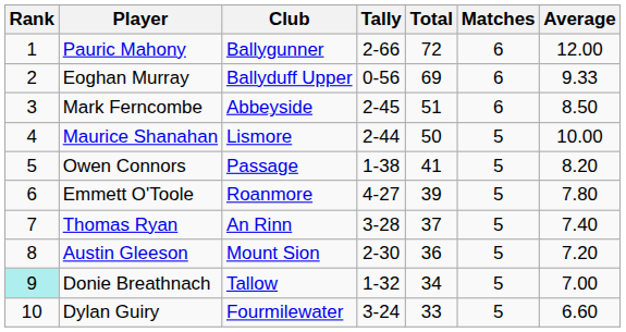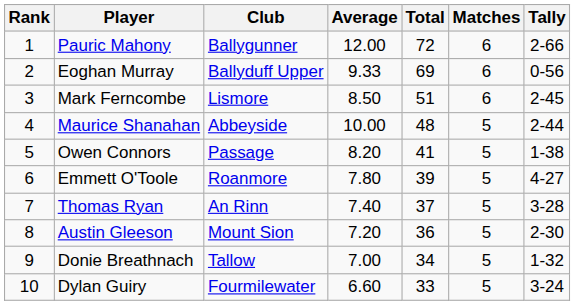 <table class="wikitable">
 <tr>
 <th>Rank</th>
 <th>Player</th>
 <th>Club</th>
-<th>Tally</th>
+<th>Average</th>
 <th>Total</th>
 <th>Matches</th>
-<th>Average</th>
+<th>Tally</th>
 </tr>
 <tr>
 <td rowspan="1" style="text-align:center;">1</td>
 <td><a href='#'>Pauric Mahony</a></td>
 <td><a href='#'>Ballygunner</a></td>
-<td align=center>2-66</td>
+<td align=center>12.00</td>
 <td align=center>72</td>
 <td align=center>6</td>
-<td align=center>12.00</td>
+<td align=center>2-66</td>
 </tr>
 <tr>
 <td rowspan="1" style="text-align:center;">2</td>
 <td>Eoghan Murray</td>
 <td><a href='#'>Ballyduff Upper</a></td>
-<td align=center>0-56</td>
+<td align=center>9.33</td>
 <td align=center>69</td>
 <td align=center>6</td>
-<td align=center>9.33</td>
+<td align=center>0-56</td>
 </tr>
 <tr>
 <td rowspan="1" style="text-align:center;">3</td>
 <td>Mark Ferncombe</td>
-<td><a href='#'>Abbeyside</a></td>
-<td align=center>2-45</td>
+<td><a href='#'>Lismore</a></td>
+<td align=center>8.50</td>
 <td align=center>51</td>
 <td align=center>6</td>
-<td align=center>8.50</td>
+<td align=center>2-45</td>
 </tr>
 <tr>
 <td rowspan="1" style="text-align:center;">4</td>
 <td><a href='#'>Maurice Shanahan</a></td>
-<td><a href='#'>Lismore</a></td>
+<td><a href='#'>Abbeyside</a></td>
+<td align=center>10.00</td>
+<td align=center>48</td>
+<td align=center>5</td>
 <td align=center>2-44</td>
-<td align=center>50</td>
-<td align=center>5</td>
-<td align=center>10.00</td>
 </tr>
 <tr>
 <td rowspan="1" style="text-align:center;">5</td>
 <td>Owen Connors</td>
 <td><a href='#'>Passage</a></td>
-<td align=center>1-38</td>
+<td align=center>8.20</td>
 <td align=center>41</td>
 <td align=center>5</td>
-<td align=center>8.20</td>
+<td align=center>1-38</td>
 </tr>
 <tr>
 <td rowspan="1" style="text-align:center;">6</td>
 <td>Emmett O'Toole</td>
 <td><a href='#'>Roanmore</a></td>
-<td align=center>4-27</td>
+<td align=center>7.80</td>
 <td align=center>39</td>
 <td align=center>5</td>
-<td align=center>7.80</td>
+<td align=center>4-27</td>
 </tr>
 <tr>
 <td rowspan="1" style="text-align:center;">7</td>
 <td><a href='#'>Thomas Ryan</a></td>
 <td><a href='#'>An Rinn</a></td>
-<td align=center>3-28</td>
+<td align=center>7.40</td>
 <td align=center>37</td>
 <td align=center>5</td>
-<td align=center>7.40</td>
+<td align=center>3-28</td>
 </tr>
 <tr>
 <td rowspan="1" style="text-align:center;">8</td>
 <td><a href='#'>Austin Gleeson</a></td>
 <td><a href='#'>Mount Sion</a></td>
-<td align=center>2-30</td>
+<td align=center>7.20</td>
 <td align=center>36</td>
 <td align=center>5</td>
-<td align=center>7.20</td>
+<td align=center>2-30</td>
 </tr>
 <tr>
-<td rowspan="1" style="background: paleturquoise; text-align:center;">9</td>
+<td rowspan="1" style="text-align:center;">9</td>
 <td>Donie Breathnach</td>
 <td><a href='#'>Tallow</a></td>
-<td align=center>1-32</td>
+<td align=center>7.00</td>
 <td align=center>34</td>
 <td align=center>5</td>
-<td align=center>7.00</td>
+<td align=center>1-32</td>
 </tr>
 <tr>
 <td rowspan="1" style="text-align:center;">10</td>
 <td>Dylan Guiry</td>
 <td><a href='#'>Fourmilewater</a></td>
-<td align=center>3-24</td>
+<td align=center>6.60</td>
 <td align=center>33</td>
 <td align=center>5</td>
-<td align=center>6.60</td>
+<td align=center>3-24</td>
 </tr>
 </table>
